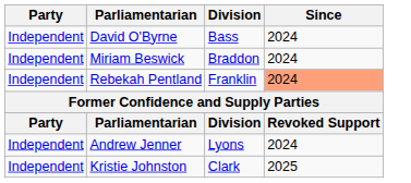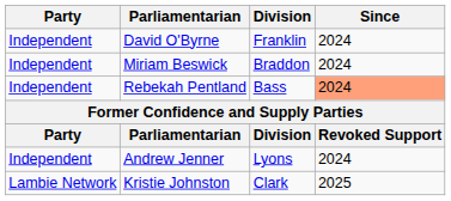 <table class="wikitable">
 <tr>
 <th>Party</th>
 <th>Parliamentarian</th>
 <th>Division</th>
 <th>Since</th>
 </tr>
 <tr>
 <td><a href='#'>Independent</a></td>
 <td><a href='#'>David O'Byrne</a></td>
-<td><a href='#'>Bass</a></td>
+<td><a href='#'>Franklin</a></td>
 <td>2024</td>
 </tr>
 <tr>
 <td><a href='#'>Independent</a></td>
 <td><a href='#'>Miriam Beswick</a></td>
 <td><a href='#'>Braddon</a></td>
 <td>2024</td>
 </tr>
 <tr>
 <td><a href='#'>Independent</a></td>
 <td><a href='#'>Rebekah Pentland</a></td>
-<td><a href='#'>Franklin</a></td>
+<td><a href='#'>Bass</a></td>
 <td style="background: lightsalmon;">2024</td>
 </tr>
 <tr>
 <th colspan="4">Former Confidence and Supply Parties</th>
 </tr>
 <tr>
 <th>Party</th>
 <th>Parliamentarian</th>
 <th>Division</th>
 <th>Revoked Support</th>
 </tr>
 <tr>
 <td><a href='#'>Independent</a></td>
 <td><a href='#'>Andrew Jenner</a></td>
 <td><a href='#'>Lyons</a></td>
 <td>2024</td>
 </tr>
 <tr>
-<td><a href='#'>Independent</a></td>
+<td><a href='#'>Lambie Network</a></td>
 <td><a href='#'>Kristie Johnston</a></td>
 <td><a href='#'>Clark</a></td>
 <td>2025</td>
 </tr>
 </table>
